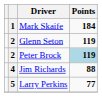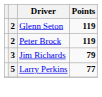 <table class="wikitable" style="font-size: 85%;">
 <tr>
 <th></th>
 <th></th>
 <th>Driver</th>
 <th>Points</th>
-</tr>
-<tr>
-<td align="left"></td>
-<th>1</th>
-<td> <a href='#'>Mark Skaife</a></td>
-<td align="right"><strong>184</strong></td>
 </tr>
 <tr>
 <td align="left"></td>
 <th>2</th>
 <td> <a href='#'>Glenn Seton</a></td>
 <td align="right"><strong>119</strong></td>
 </tr>
 <tr>
 <td align="left"></td>
 <th>2</th>
 <td> <a href='#'>Peter Brock</a></td>
-<td align="right" style="background: lightblue;"><strong>119</strong></td>
+<td align="right"><strong>119</strong></td>
 </tr>
 <tr>
 <td align="left"></td>
-<th>4</th>
+<th>3</th>
 <td> <a href='#'>Jim Richards</a></td>
-<td align="right"><strong>88</strong></td>
+<td align="right"><strong>79</strong></td>
 </tr>
 <tr>
 <td align="left"></td>
 <th>5</th>
 <td> <a href='#'>Larry Perkins</a></td>
 <td align="right"><strong>77</strong></td>
 </tr>
 <tr>
 </tr>
 </table>
